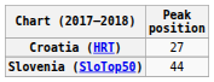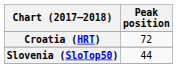 <table class="wikitable sortable plainrowheaders" style="text-align:center">
 <tr>
 <th>Chart (2017–2018)</th>
 <th>Peak<br>position</th>
 </tr>
 <tr>
 </tr>
 <tr>
 </tr>
 <tr>
 </tr>
 <tr>
 <th scope="row">Croatia (<a href='#'>HRT</a>)</th>
-<td>27</td>
+<td>72</td>
 </tr>
 <tr>
 </tr>
 <tr>
 </tr>
 <tr>
 </tr>
 <tr>
 </tr>
 <tr>
 </tr>
 <tr>
 <th scope="row">Slovenia (<a href='#'>SloTop50</a>)</th>
 <td>44</td>
 </tr>
 <tr>
 </tr>
 <tr>
 </tr>
 <tr>
 </tr>
 </table>
